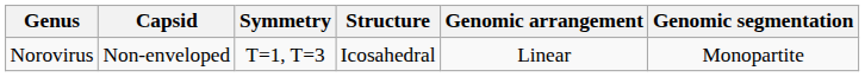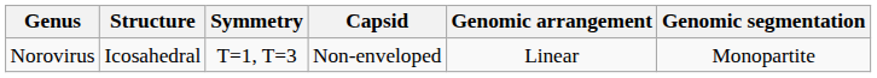 <table class="wikitable" style="text-align:center">
 <tr>
 <th>Genus</th>
+<th>Structure</th>
+<th>Symmetry</th>
 <th>Capsid</th>
-<th>Symmetry</th>
-<th>Structure</th>
 <th>Genomic arrangement</th>
 <th>Genomic segmentation</th>
 </tr>
 <tr>
 <td>Norovirus</td>
+<td>Icosahedral</td>
+<td>T=1, T=3</td>
 <td>Non-enveloped</td>
-<td>T=1, T=3</td>
-<td>Icosahedral</td>
 <td>Linear</td>
 <td>Monopartite</td>
 </tr>
 </table>
